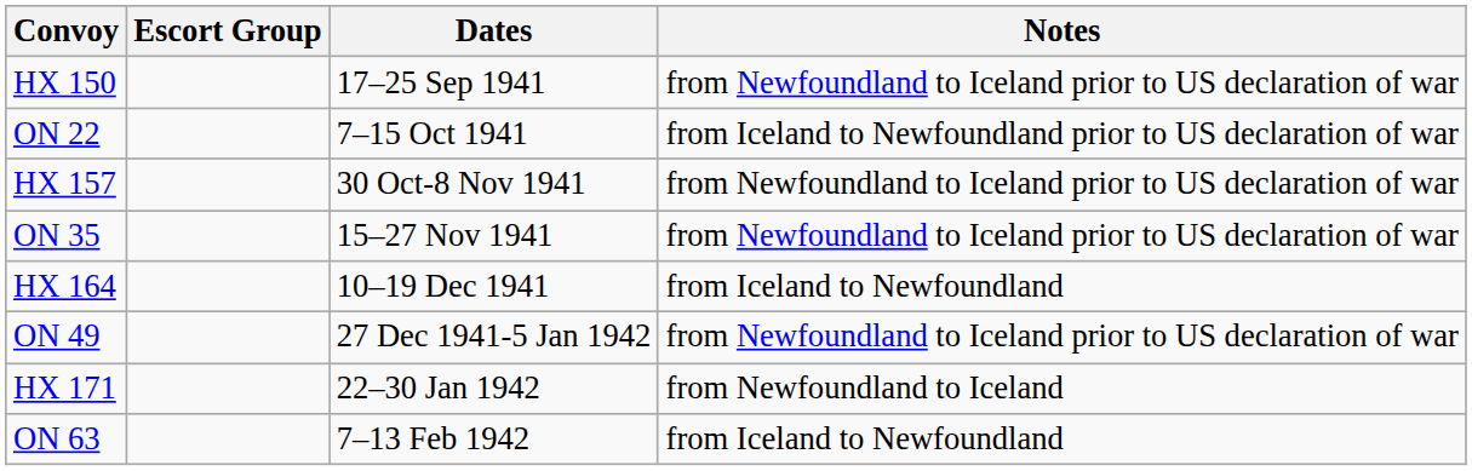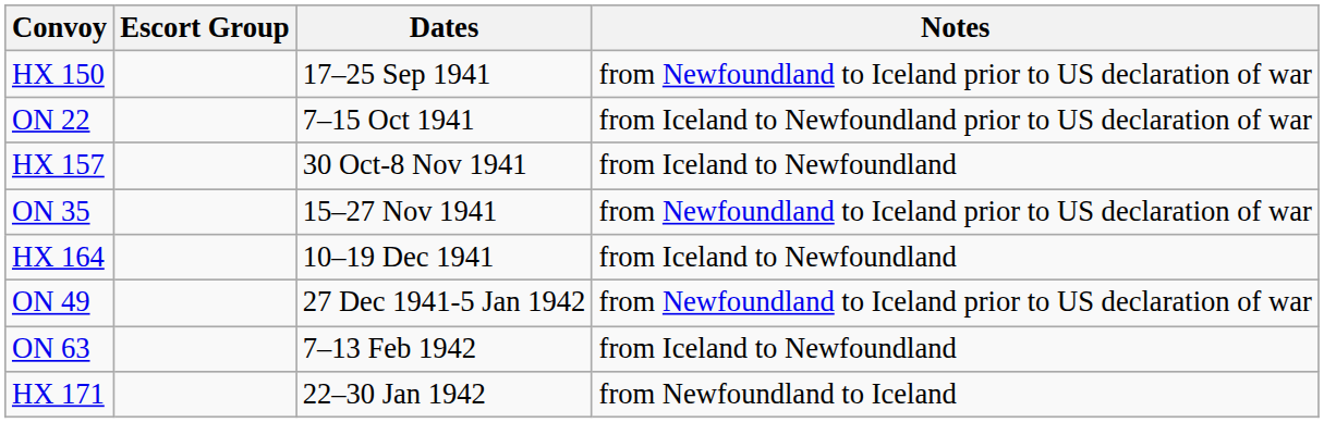 <table class="wikitable">
 <tr>
 <th>Convoy</th>
 <th>Escort Group</th>
 <th>Dates</th>
 <th>Notes</th>
 </tr>
 <tr>
 <td><a href='#'>HX 150</a></td>
 <td></td>
 <td>17–25 Sep 1941</td>
 <td>from <a href='#'>Newfoundland</a> to Iceland prior to US declaration of war</td>
 </tr>
 <tr>
 <td><a href='#'>ON 22</a></td>
 <td></td>
 <td>7–15 Oct 1941</td>
 <td>from Iceland to Newfoundland prior to US declaration of war</td>
 </tr>
 <tr>
 <td><a href='#'>HX 157</a></td>
 <td></td>
 <td>30 Oct-8 Nov 1941</td>
-<td>from Newfoundland to Iceland prior to US declaration of war</td>
+<td>from Iceland to Newfoundland</td>
 </tr>
 <tr>
 <td><a href='#'>ON 35</a></td>
 <td></td>
 <td>15–27 Nov 1941</td>
 <td>from <a href='#'>Newfoundland</a> to Iceland prior to US declaration of war</td>
 </tr>
 <tr>
 <td><a href='#'>HX 164</a></td>
 <td></td>
 <td>10–19 Dec 1941</td>
 <td>from Iceland to Newfoundland</td>
 </tr>
 <tr>
 <td><a href='#'>ON 49</a></td>
 <td></td>
 <td>27 Dec 1941-5 Jan 1942</td>
 <td>from <a href='#'>Newfoundland</a> to Iceland prior to US declaration of war</td>
 </tr>
 <tr>
+<td><a href='#'>ON 63</a></td>
+<td></td>
+<td>7–13 Feb 1942</td>
+<td>from Iceland to Newfoundland</td>
+</tr>
+<tr>
 <td><a href='#'>HX 171</a></td>
 <td></td>
 <td>22–30 Jan 1942</td>
 <td>from Newfoundland to Iceland</td>
 </tr>
-<tr>
-<td><a href='#'>ON 63</a></td>
-<td></td>
-<td>7–13 Feb 1942</td>
-<td>from Iceland to Newfoundland</td>
-</tr>
 </table>
